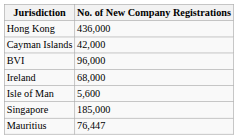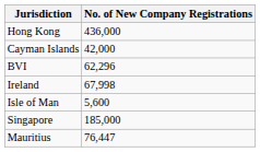 <table class="wikitable sortable">
 <tr>
 <th>Jurisdiction</th>
 <th>No. of New Company Registrations</th>
 </tr>
 <tr>
 <td>Hong Kong</td>
 <td>436,000</td>
 </tr>
 <tr>
 <td>Cayman Islands</td>
 <td>42,000</td>
 </tr>
 <tr>
 <td>BVI</td>
-<td>96,000</td>
+<td>62,296</td>
 </tr>
 <tr>
 <td>Ireland</td>
-<td>68,000</td>
+<td>67,998</td>
 </tr>
 <tr>
 <td>Isle of Man</td>
 <td>5,600</td>
 </tr>
 <tr>
 <td>Singapore</td>
 <td>185,000</td>
 </tr>
 <tr>
 <td>Mauritius</td>
 <td>76,447</td>
 </tr>
 </table>
